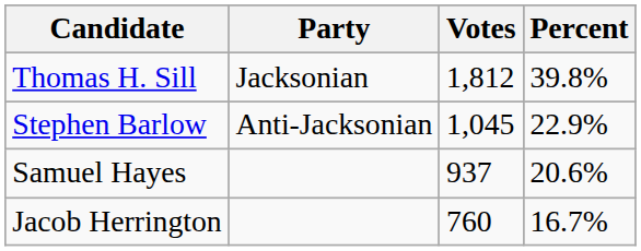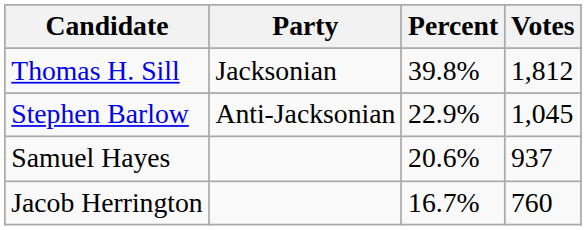 <table class=wikitable>
 <tr>
 <th>Candidate</th>
 <th>Party</th>
+<th>Percent</th>
 <th>Votes</th>
-<th>Percent</th>
 </tr>
 <tr>
 <td><a href='#'>Thomas H. Sill</a></td>
 <td>Jacksonian</td>
+<td>39.8%</td>
 <td>1,812</td>
-<td>39.8%</td>
 </tr>
 <tr>
 <td><a href='#'>Stephen Barlow</a></td>
 <td>Anti-Jacksonian</td>
+<td>22.9%</td>
 <td>1,045</td>
-<td>22.9%</td>
 </tr>
 <tr>
 <td>Samuel Hayes</td>
 <td></td>
+<td>20.6%</td>
 <td>937</td>
-<td>20.6%</td>
 </tr>
 <tr>
 <td>Jacob Herrington</td>
 <td></td>
+<td>16.7%</td>
 <td>760</td>
-<td>16.7%</td>
 </tr>
 </table>
